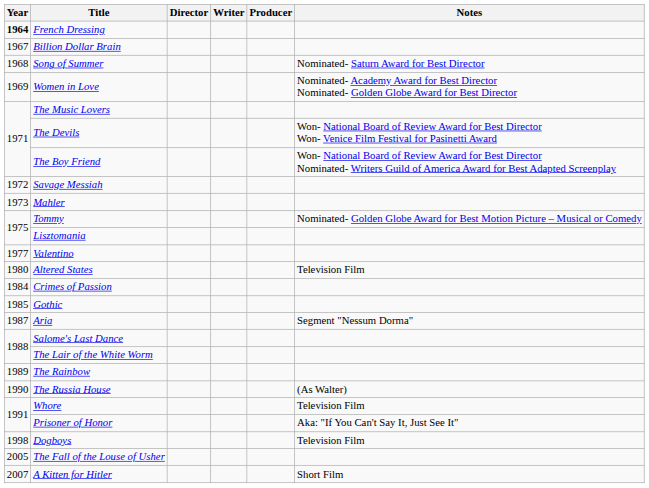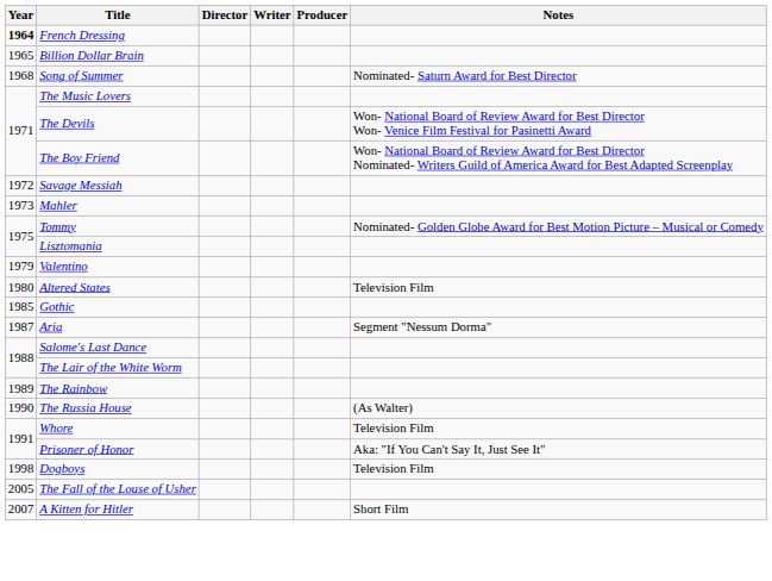 <table class="wikitable sortable">
 <tr>
 <th>Year</th>
 <th>Title</th>
 <th>Director</th>
 <th>Writer</th>
 <th>Producer</th>
 <th>Notes</th>
 </tr>
 <tr>
 <td><strong>1964</strong></td>
 <td><em><a href='#'>French Dressing</a></em></td>
 <td></td>
 <td></td>
 <td></td>
 <td></td>
 </tr>
 <tr>
-<td>1967</td>
+<td>1965</td>
 <td><em><a href='#'>Billion Dollar Brain</a></em></td>
 <td></td>
 <td></td>
 <td></td>
 <td></td>
 </tr>
 <tr>
 <td>1968</td>
 <td><em><a href='#'>Song of Summer</a></em></td>
 <td></td>
 <td></td>
 <td></td>
 <td>Nominated- <a href='#'>Saturn Award for Best Director</a><br></td>
-</tr>
-<tr>
-<td>1969</td>
-<td><em><a href='#'>Women in Love</a></em></td>
-<td></td>
-<td></td>
-<td></td>
-<td>Nominated- <a href='#'>Academy Award for Best Director</a><br>Nominated- <a href='#'>Golden Globe Award for Best Director</a><br></td>
 </tr>
 <tr>
 <td rowspan=3>1971</td>
 <td><em><a href='#'>The Music Lovers</a></em></td>
 <td></td>
 <td></td>
 <td></td>
 <td></td>
 </tr>
 <tr>
 <td><em><a href='#'>The Devils</a></em></td>
 <td></td>
 <td></td>
 <td></td>
 <td>Won- <a href='#'>National Board of Review Award for Best Director</a><br>Won- <a href='#'>Venice Film Festival for Pasinetti Award</a><br></td>
 </tr>
 <tr>
 <td><em><a href='#'>The Boy Friend</a></em></td>
 <td></td>
 <td></td>
 <td></td>
 <td>Won- <a href='#'>National Board of Review Award for Best Director</a><br>Nominated- <a href='#'>Writers Guild of America Award for Best Adapted Screenplay</a><br></td>
 </tr>
 <tr>
 <td>1972</td>
 <td><em><a href='#'>Savage Messiah</a></em></td>
 <td></td>
 <td></td>
 <td></td>
 <td></td>
 </tr>
 <tr>
 <td>1973</td>
 <td><em><a href='#'>Mahler</a></em></td>
 <td></td>
 <td></td>
 <td></td>
 <td></td>
 </tr>
 <tr>
 <td rowspan=2>1975</td>
 <td><em><a href='#'>Tommy</a></em></td>
 <td></td>
 <td></td>
 <td></td>
 <td>Nominated- <a href='#'>Golden Globe Award for Best Motion Picture – Musical or Comedy</a></td>
 </tr>
 <tr>
 <td><em><a href='#'>Lisztomania</a></em></td>
 <td></td>
 <td></td>
 <td></td>
 <td></td>
 </tr>
 <tr>
-<td>1977</td>
+<td>1979</td>
 <td><em><a href='#'>Valentino</a></em></td>
 <td></td>
 <td></td>
 <td></td>
 <td></td>
 </tr>
 <tr>
 <td>1980</td>
 <td><em><a href='#'>Altered States</a></em></td>
 <td></td>
 <td></td>
 <td></td>
 <td>Television Film</td>
-</tr>
-<tr>
-<td>1984</td>
-<td><em><a href='#'>Crimes of Passion</a></em></td>
-<td></td>
-<td></td>
-<td></td>
-<td></td>
 </tr>
 <tr>
 <td>1985</td>
 <td><em><a href='#'>Gothic</a></em></td>
 <td></td>
 <td></td>
 <td></td>
 <td></td>
 </tr>
 <tr>
 <td>1987</td>
 <td><em><a href='#'>Aria</a></em></td>
 <td></td>
 <td></td>
 <td></td>
 <td>Segment "Nessum Dorma"</td>
 </tr>
 <tr>
 <td rowspan=2>1988</td>
 <td><em><a href='#'>Salome's Last Dance</a></em></td>
 <td></td>
 <td></td>
 <td></td>
 <td></td>
 </tr>
 <tr>
 <td><em><a href='#'>The Lair of the White Worm</a></em></td>
 <td></td>
 <td></td>
 <td></td>
 <td></td>
 </tr>
 <tr>
 <td>1989</td>
 <td><em><a href='#'>The Rainbow</a></em></td>
 <td></td>
 <td></td>
 <td></td>
 <td></td>
 </tr>
 <tr>
 <td>1990</td>
 <td><em><a href='#'>The Russia House</a></em></td>
 <td></td>
 <td></td>
 <td></td>
 <td>(As Walter)</td>
 </tr>
 <tr>
 <td rowspan=2>1991</td>
 <td><em><a href='#'>Whore</a></em></td>
 <td></td>
 <td></td>
 <td></td>
 <td>Television Film</td>
 </tr>
 <tr>
 <td><em><a href='#'>Prisoner of Honor</a></em></td>
 <td></td>
 <td></td>
 <td></td>
 <td>Aka: "If You Can't Say It, Just See It"</td>
 </tr>
 <tr>
 <td>1998</td>
 <td><em><a href='#'>Dogboys</a></em></td>
 <td></td>
 <td></td>
 <td></td>
 <td>Television Film</td>
 </tr>
 <tr>
 <td>2005</td>
 <td><em><a href='#'>The Fall of the Louse of Usher</a></em></td>
 <td></td>
 <td></td>
 <td></td>
 <td></td>
 </tr>
 <tr>
 <td>2007</td>
 <td><em><a href='#'>A Kitten for Hitler</a></em></td>
 <td></td>
 <td></td>
 <td></td>
 <td>Short Film</td>
 </tr>
 </table>
